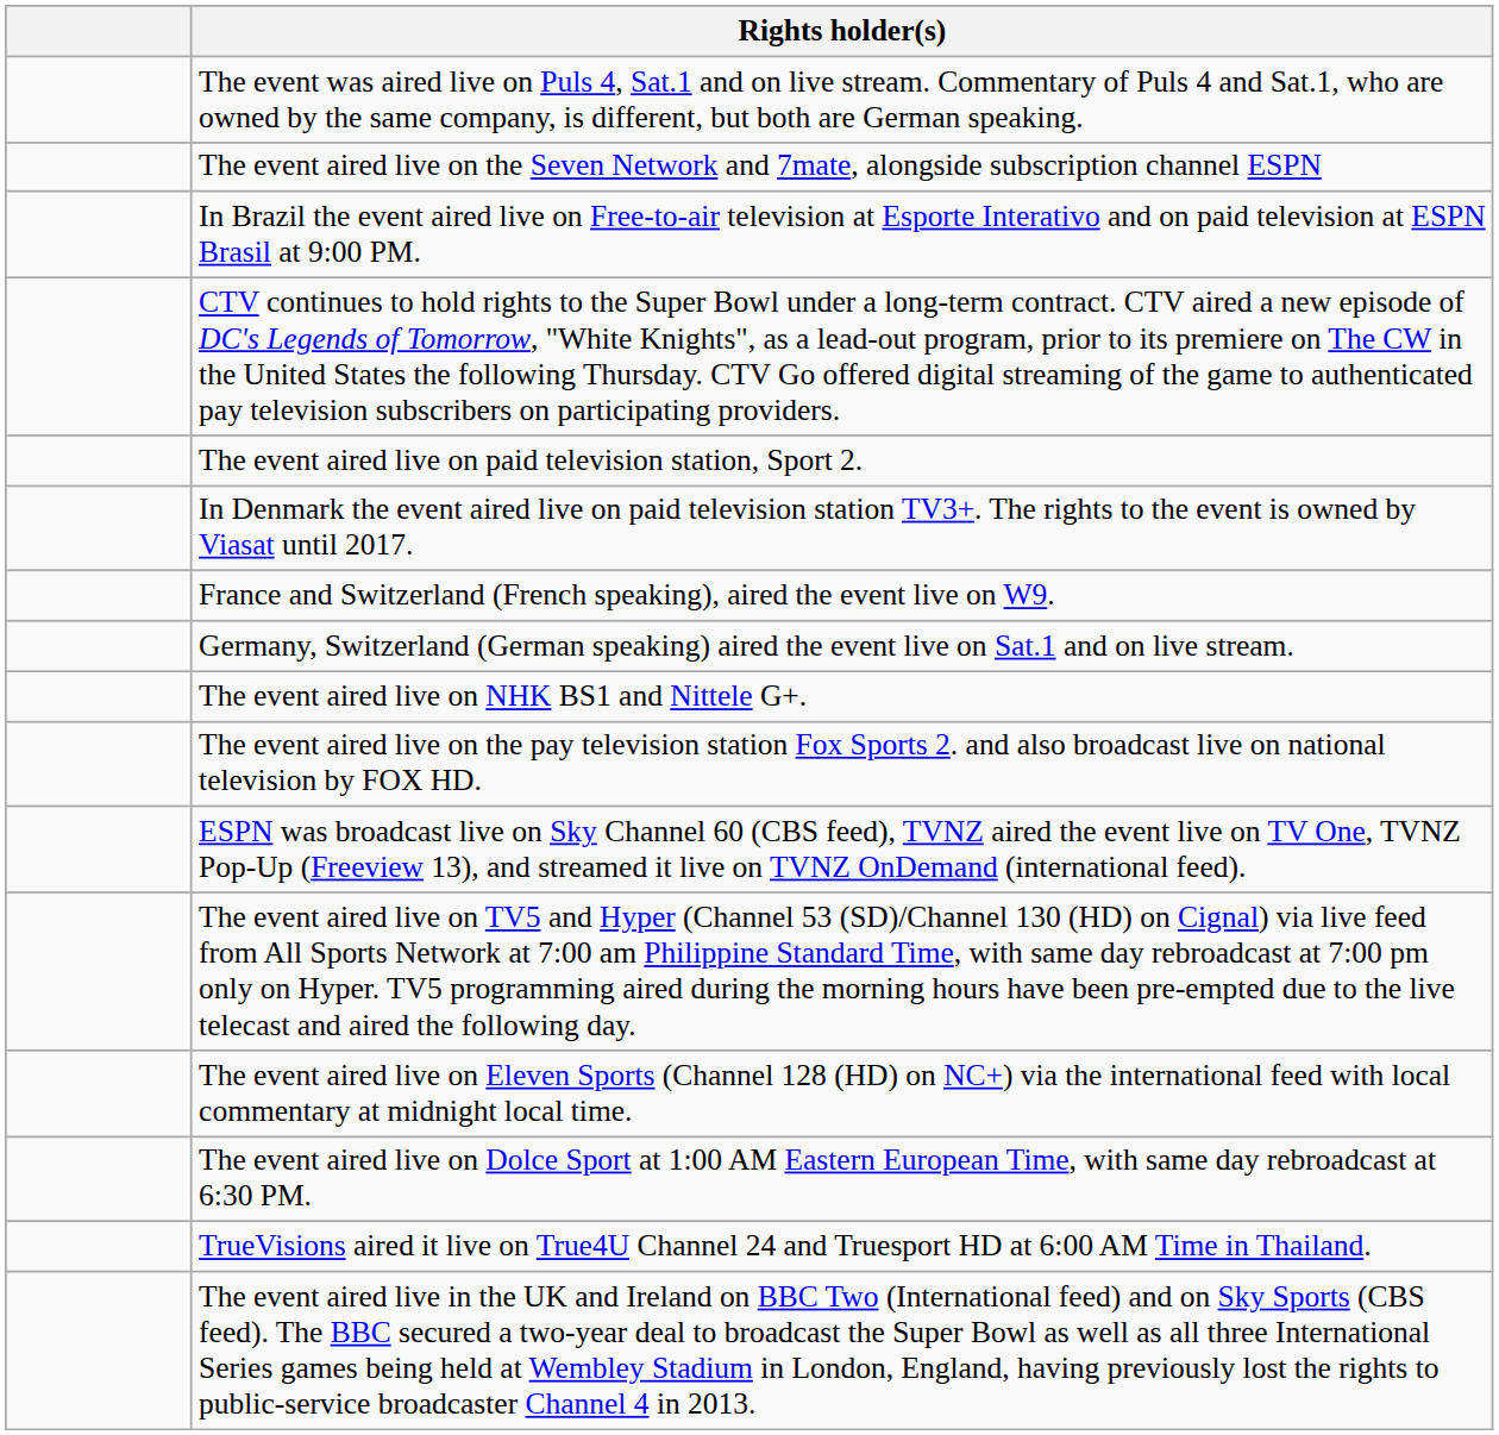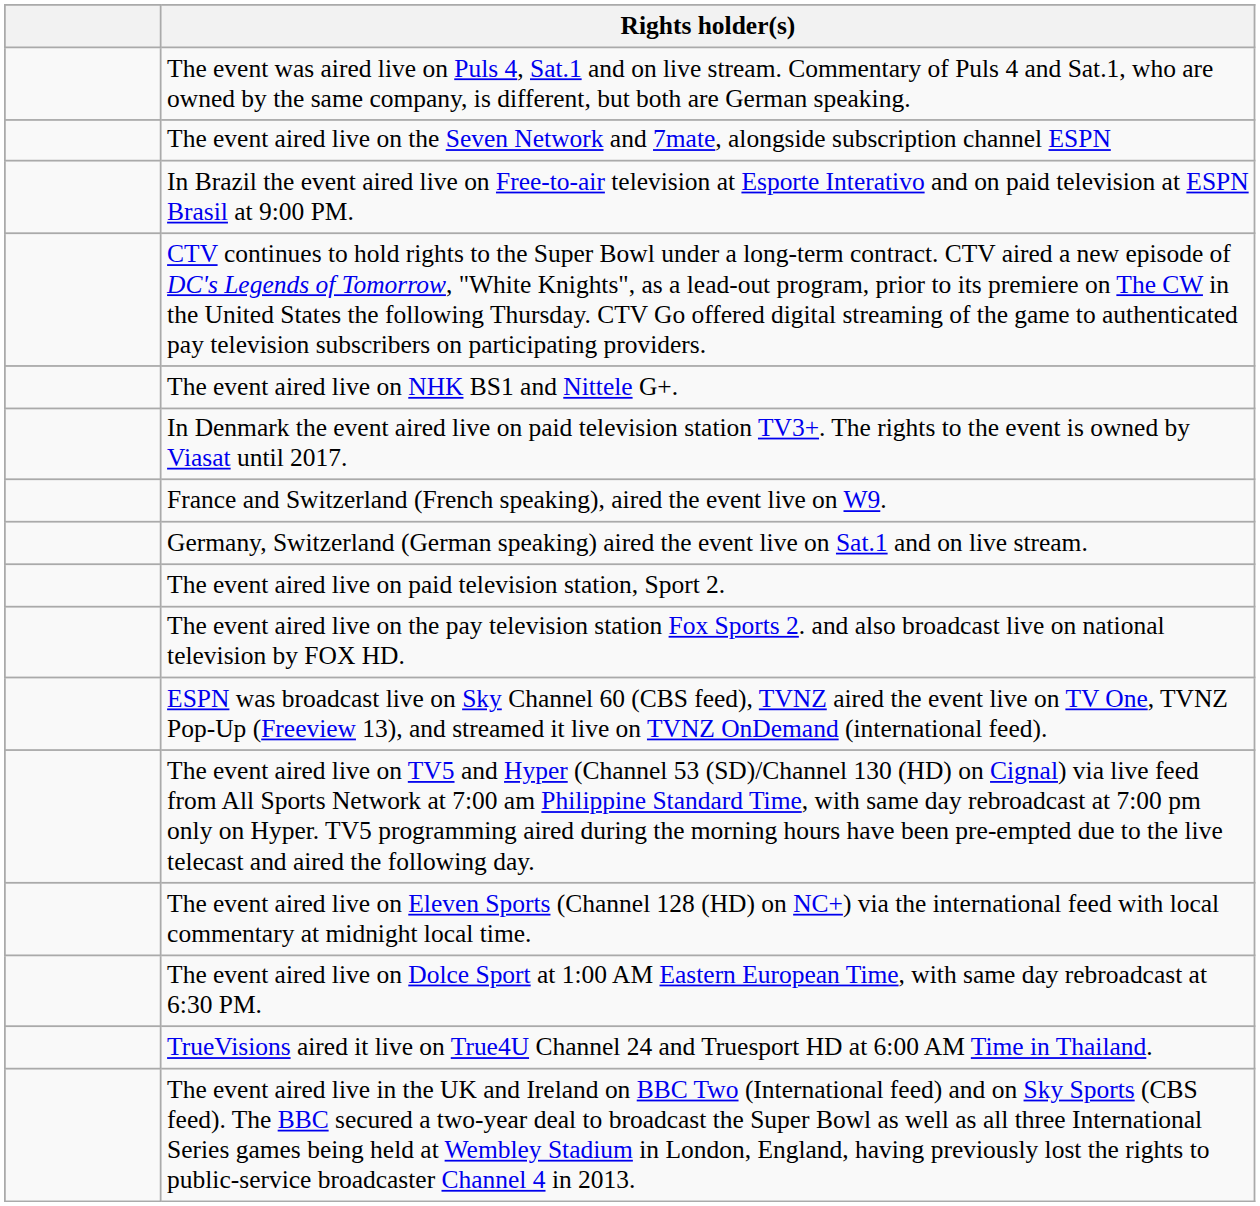 <table class="wikitable" style="font-size:90%;width:80%">
 <tr>
 <th style="width:10%"></th>
 <th style="width:70%">Rights holder(s)</th>
 </tr>
 <tr>
 <td></td>
 <td>The event was aired live on <a href='#'>Puls 4</a>, <a href='#'>Sat.1</a> and on live stream. Commentary of Puls 4 and Sat.1, who are owned by the same company, is different, but both are German speaking.</td>
 </tr>
 <tr>
 <td></td>
 <td>The event aired live on the <a href='#'>Seven Network</a> and <a href='#'>7mate</a>, alongside subscription channel <a href='#'>ESPN</a></td>
 </tr>
 <tr>
 <td></td>
 <td>In Brazil the event aired live on <a href='#'>Free-to-air</a> television at <a href='#'>Esporte Interativo</a> and on paid television at <a href='#'>ESPN Brasil</a> at 9:00 PM.</td>
 </tr>
 <tr>
 <td></td>
 <td><a href='#'>CTV</a> continues to hold rights to the Super Bowl under a long-term contract. CTV aired a new episode of <em><a href='#'>DC's Legends of Tomorrow</a></em>, "White Knights", as a lead-out program, prior to its premiere on <a href='#'>The CW</a> in the United States the following Thursday. CTV Go offered digital streaming of the game to authenticated pay television subscribers on participating providers.</td>
 </tr>
 <tr>
 <td></td>
-<td>The event aired live on paid television station, Sport 2.</td>
+<td>The event aired live on <a href='#'>NHK</a> BS1 and <a href='#'>Nittele</a> G+.</td>
 </tr>
 <tr>
 <td></td>
 <td>In Denmark the event aired live on paid television station <a href='#'>TV3+</a>. The rights to the event is owned by <a href='#'>Viasat</a> until 2017.</td>
 </tr>
 <tr>
 <td><br></td>
 <td>France and Switzerland (French speaking), aired the event live on <a href='#'>W9</a>.</td>
 </tr>
 <tr>
 <td><br></td>
 <td>Germany, Switzerland (German speaking) aired the event live on <a href='#'>Sat.1</a> and on live stream.</td>
 </tr>
 <tr>
 <td></td>
-<td>The event aired live on <a href='#'>NHK</a> BS1 and <a href='#'>Nittele</a> G+.</td>
+<td>The event aired live on paid television station, Sport 2.</td>
 </tr>
 <tr>
 <td></td>
 <td>The event aired live on the pay television station <a href='#'>Fox Sports 2</a>. and also broadcast live on national television by FOX HD.</td>
 </tr>
 <tr>
 <td></td>
 <td><a href='#'>ESPN</a> was broadcast live on <a href='#'>Sky</a> Channel 60 (CBS feed), <a href='#'>TVNZ</a> aired the event live on <a href='#'>TV One</a>, TVNZ Pop-Up (<a href='#'>Freeview</a> 13), and streamed it live on <a href='#'>TVNZ OnDemand</a> (international feed).</td>
 </tr>
 <tr>
 <td></td>
 <td>The event aired live on <a href='#'>TV5</a> and <a href='#'>Hyper</a> (Channel 53 (SD)/Channel 130 (HD) on <a href='#'>Cignal</a>) via live feed from All Sports Network at 7:00 am <a href='#'>Philippine Standard Time</a>, with same day rebroadcast at 7:00 pm only on Hyper. TV5 programming aired during the morning hours have been pre-empted due to the live telecast and aired the following day.</td>
 </tr>
 <tr>
 <td></td>
 <td>The event aired live on <a href='#'>Eleven Sports</a> (Channel 128 (HD) on <a href='#'>NC+</a>) via the international feed with local commentary at midnight local time.</td>
 </tr>
 <tr>
 <td></td>
 <td>The event aired live on <a href='#'>Dolce Sport</a> at 1:00 AM <a href='#'>Eastern European Time</a>, with same day rebroadcast at 6:30 PM.</td>
 </tr>
 <tr>
 <td></td>
 <td><a href='#'>TrueVisions</a> aired it live on <a href='#'>True4U</a> Channel 24 and Truesport HD at 6:00 AM <a href='#'>Time in Thailand</a>.</td>
 </tr>
 <tr>
 <td><br></td>
 <td>The event aired live in the UK and Ireland on <a href='#'>BBC Two</a> (International feed) and on <a href='#'>Sky Sports</a> (CBS feed). The <a href='#'>BBC</a> secured a two-year deal to broadcast the Super Bowl as well as all three International Series games being held at <a href='#'>Wembley Stadium</a> in London, England, having previously lost the rights to public-service broadcaster <a href='#'>Channel 4</a> in 2013.</td>
 </tr>
 </table>
